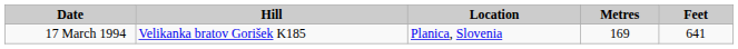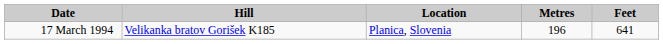 <table class="wikitable sortable" style="text-align:left; line-height:16px; width:70%;">
 <tr>
 <th style="background-color: #ccc;" width="85">Date</th>
 <th style="background-color: #ccc;" width="185">Hill</th>
 <th style="background-color: #ccc;" width="115">Location</th>
 <th style="background-color: #ccc;" width="45">Metres</th>
 <th style="background-color: #ccc;" width="45">Feet</th>
 </tr>
 <tr>
 <td align=right>17 March 1994  </td>
 <td><a href='#'>Velikanka bratov Gorišek</a> K185</td>
 <td><a href='#'>Planica</a>, <a href='#'>Slovenia</a></td>
-<td align=center>169</td>
+<td align=center>196</td>
 <td align=center>641</td>
 </tr>
 </table>
